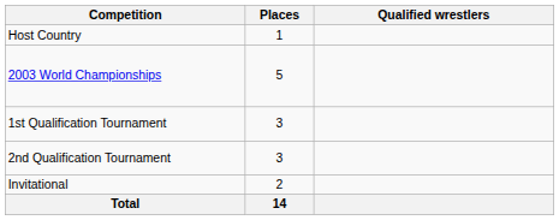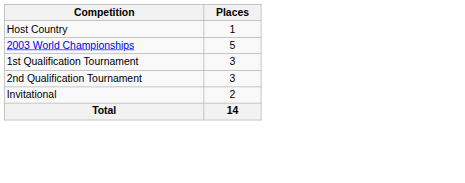 <table class = "wikitable">
 <tr>
 <th width=300>Competition</th>
 <th width=80>Places</th>
-<th width=300>Qualified wrestlers</th>
 </tr>
 <tr>
 <td>Host Country</td>
 <td align="center">1</td>
-<td></td>
 </tr>
 <tr>
 <td><a href='#'>2003 World Championships</a></td>
 <td align="center">5</td>
-<td><br><br><br><br></td>
 </tr>
 <tr>
 <td>1st Qualification Tournament</td>
 <td align="center">3</td>
-<td><br><br></td>
 </tr>
 <tr>
 <td>2nd Qualification Tournament</td>
 <td align="center">3</td>
-<td><br><br></td>
 </tr>
 <tr>
 <td>Invitational</td>
 <td align="center">2</td>
-<td><br></td>
 </tr>
 <tr>
 <th>Total</th>
 <th>14</th>
-<th></th>
 </tr>
 </table>
